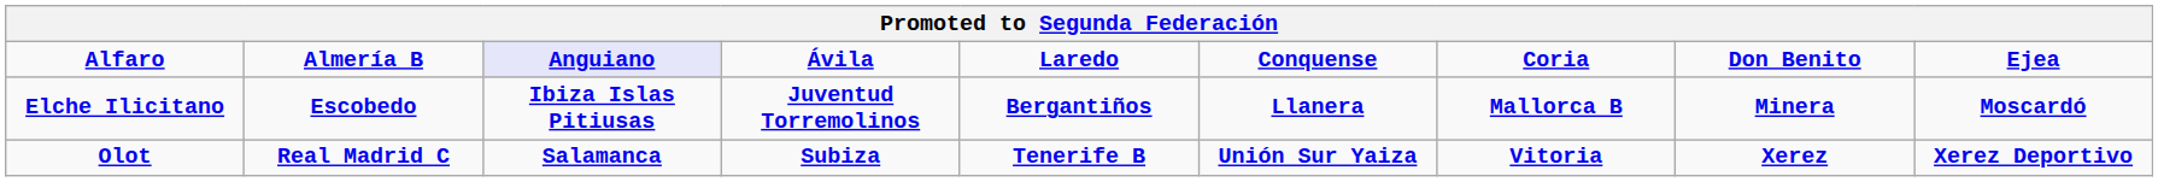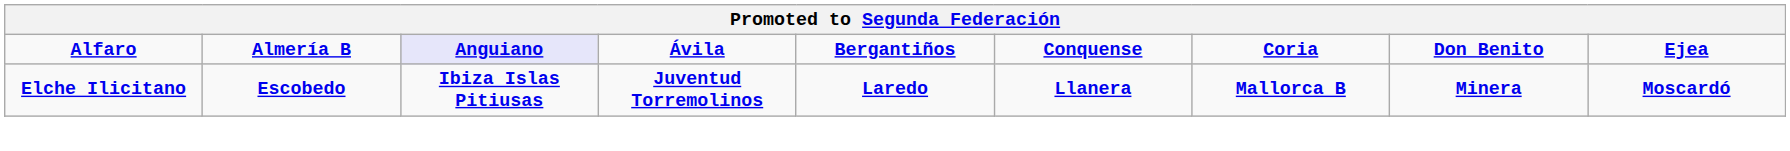 <table class="wikitable" style="text-align: center; margin: 0 auto;">
 <tr>
 <th colspan="9">Promoted to <a href='#'>Segunda Federación</a></th>
 </tr>
 <tr>
 <td width=11.1111%><strong><a href='#'>Alfaro</a></strong><br></td>
 <td><strong><a href='#'>Almería B</a></strong><br></td>
 <td style="background: lavender;"><strong><a href='#'>Anguiano</a></strong><br></td>
 <td width=11.1111%><strong><a href='#'>Ávila</a></strong><br></td>
-<td><strong><a href='#'>Laredo</a></strong><br></td>
+<td width=11.1111%><strong><a href='#'>Bergantiños</a></strong><br></td>
 <td width=11.1111%><strong><a href='#'>Conquense</a></strong><br></td>
 <td width=11.1111%><strong><a href='#'>Coria</a></strong><br></td>
 <td width=11.1111%><strong><a href='#'>Don Benito</a></strong><br></td>
 <td width=11.1111%><strong><a href='#'>Ejea</a></strong><br></td>
 </tr>
 <tr>
 <td width=11.1111%><strong><a href='#'>Elche Ilicitano</a></strong><br></td>
 <td width=11.1111%><strong><a href='#'>Escobedo</a></strong><br></td>
 <td width=11.1111%><strong><a href='#'>Ibiza Islas Pitiusas</a></strong><br></td>
 <td width=11.1111%><strong><a href='#'>Juventud Torremolinos</a></strong><br></td>
-<td width=11.1111%><strong><a href='#'>Bergantiños</a></strong><br></td>
+<td><strong><a href='#'>Laredo</a></strong><br></td>
 <td><strong><a href='#'>Llanera</a></strong><br></td>
 <td width=11.1111%><strong><a href='#'>Mallorca B</a></strong><br></td>
 <td><strong><a href='#'>Minera</a></strong><br></td>
 <td width=11.1111%><strong><a href='#'>Moscardó</a></strong><br></td>
 </tr>
-<tr>
-<td><strong><a href='#'>Olot</a></strong><br></td>
-<td><strong><a href='#'>Real Madrid C</a></strong><br></td>
-<td><strong><a href='#'>Salamanca</a></strong><br></td>
-<td><strong><a href='#'>Subiza</a></strong><br></td>
-<td><strong><a href='#'>Tenerife B</a></strong><br></td>
-<td width=11.1111%><strong><a href='#'>Unión Sur Yaiza</a></strong><br></td>
-<td><strong><a href='#'>Vitoria</a></strong><br></td>
-<td><strong><a href='#'>Xerez</a></strong><br></td>
-<td><strong><a href='#'>Xerez Deportivo</a></strong><br></td>
-</tr>
 </table>
